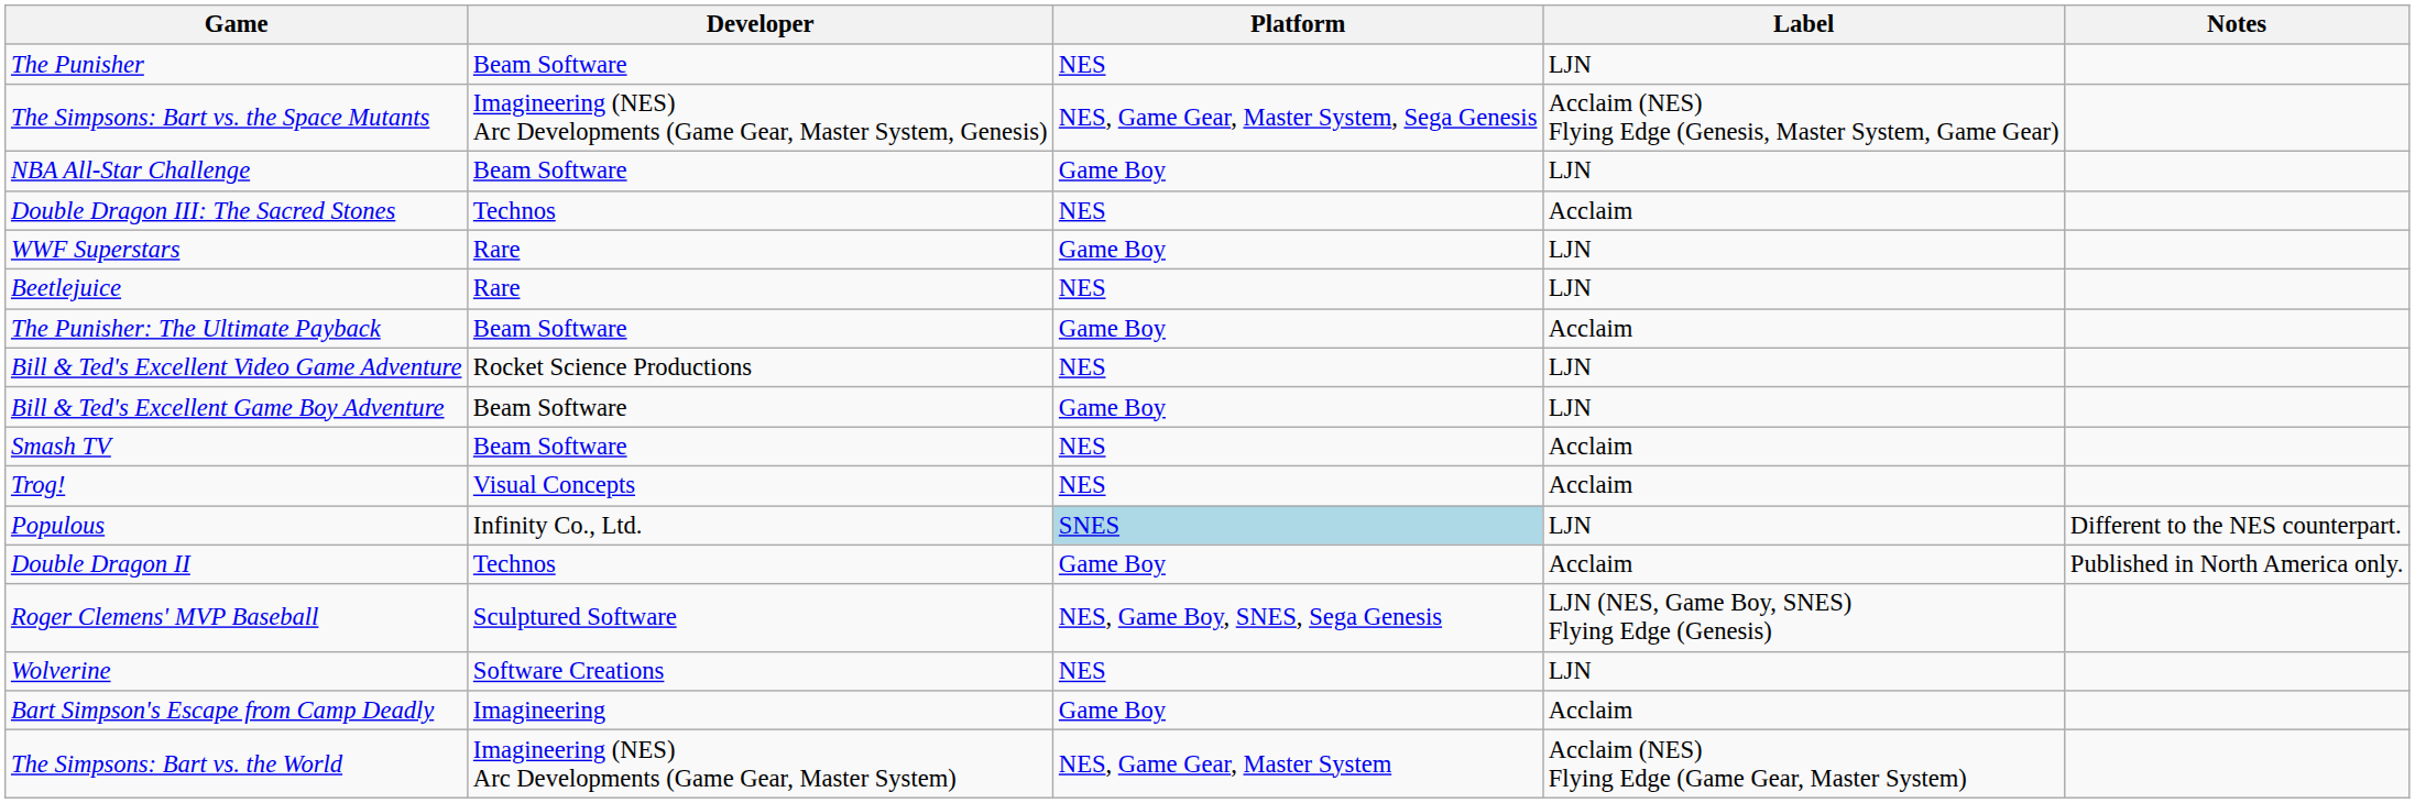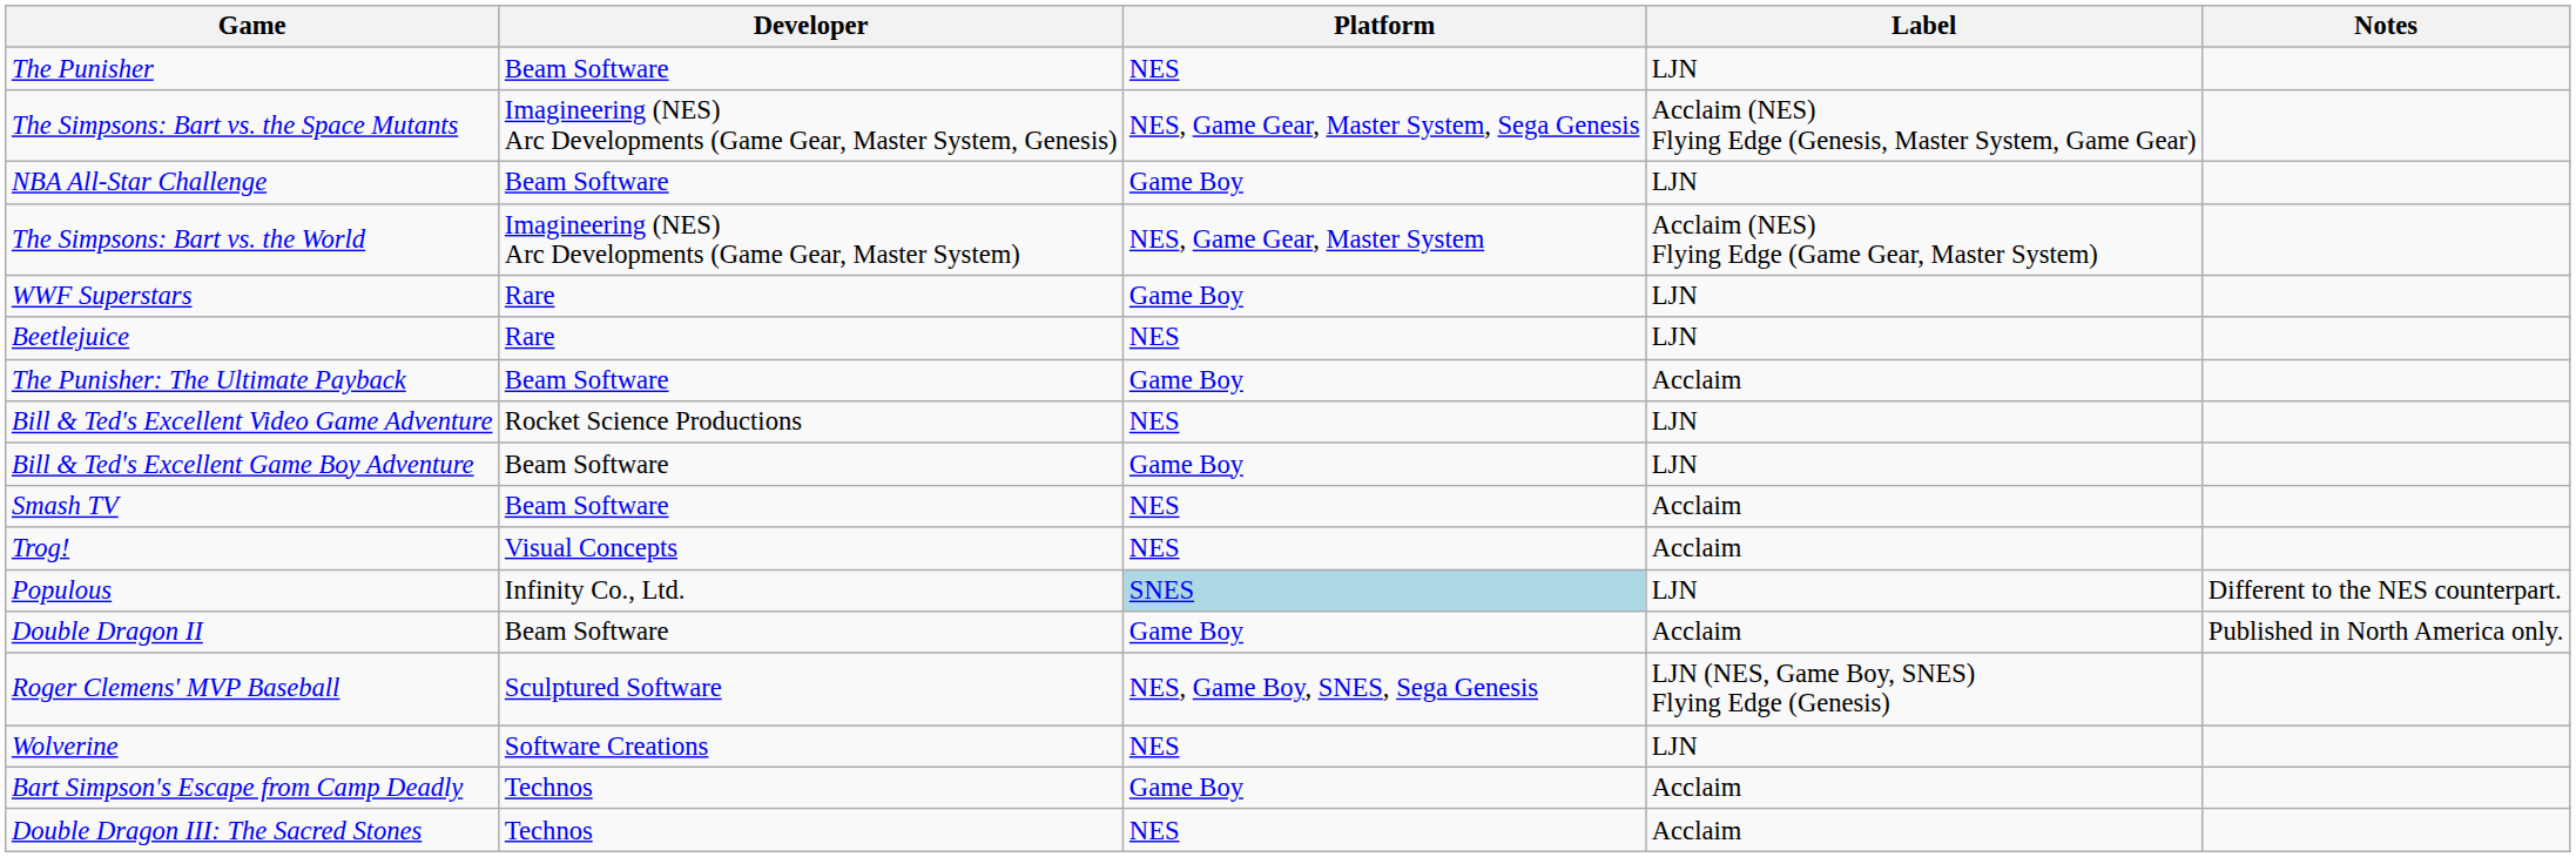 <table class="wikitable sortable">
 <tr>
 <th>Game</th>
 <th>Developer</th>
 <th>Platform</th>
 <th>Label</th>
 <th>Notes</th>
 </tr>
 <tr>
 <td><em><a href='#'>The Punisher</a></em></td>
 <td><a href='#'>Beam Software</a></td>
 <td><a href='#'>NES</a></td>
 <td>LJN</td>
 <td></td>
 </tr>
 <tr>
 <td><em><a href='#'>The Simpsons: Bart vs. the Space Mutants</a></em></td>
 <td><a href='#'>Imagineering</a> (NES)<br>Arc Developments (Game Gear, Master System, Genesis)</td>
 <td><a href='#'>NES</a>, <a href='#'>Game Gear</a>, <a href='#'>Master System</a>, <a href='#'>Sega Genesis</a></td>
 <td>Acclaim (NES)<br>Flying Edge (Genesis, Master System, Game Gear)</td>
 <td></td>
 </tr>
 <tr>
 <td><em><a href='#'>NBA All-Star Challenge</a></em></td>
 <td><a href='#'>Beam Software</a></td>
 <td><a href='#'>Game Boy</a></td>
 <td>LJN</td>
 <td></td>
 </tr>
 <tr>
-<td><em><a href='#'>Double Dragon III: The Sacred Stones</a></em></td>
-<td><a href='#'>Technos</a></td>
-<td><a href='#'>NES</a></td>
-<td>Acclaim</td>
+<td><em><a href='#'>The Simpsons: Bart vs. the World</a></em></td>
+<td><a href='#'>Imagineering</a> (NES)<br>Arc Developments (Game Gear, Master System)</td>
+<td><a href='#'>NES</a>, <a href='#'>Game Gear</a>, <a href='#'>Master System</a></td>
+<td>Acclaim (NES)<br>Flying Edge (Game Gear, Master System)</td>
 <td></td>
 </tr>
 <tr>
 <td><em><a href='#'>WWF Superstars</a></em></td>
 <td><a href='#'>Rare</a></td>
 <td><a href='#'>Game Boy</a></td>
 <td>LJN</td>
 <td></td>
 </tr>
 <tr>
 <td><em><a href='#'>Beetlejuice</a></em></td>
 <td><a href='#'>Rare</a></td>
 <td><a href='#'>NES</a></td>
 <td>LJN</td>
 <td></td>
 </tr>
 <tr>
 <td><em><a href='#'>The Punisher: The Ultimate Payback</a></em></td>
 <td><a href='#'>Beam Software</a></td>
 <td><a href='#'>Game Boy</a></td>
 <td>Acclaim</td>
 <td></td>
 </tr>
 <tr>
 <td><em><a href='#'>Bill & Ted's Excellent Video Game Adventure</a></em></td>
 <td>Rocket Science Productions</td>
 <td><a href='#'>NES</a></td>
 <td>LJN</td>
 <td></td>
 </tr>
 <tr>
 <td><em><a href='#'>Bill & Ted's Excellent Game Boy Adventure</a></em></td>
 <td>Beam Software</td>
 <td><a href='#'>Game Boy</a></td>
 <td>LJN</td>
 <td></td>
 </tr>
 <tr>
 <td><em><a href='#'>Smash TV</a></em></td>
 <td><a href='#'>Beam Software</a></td>
 <td><a href='#'>NES</a></td>
 <td>Acclaim</td>
 <td></td>
 </tr>
 <tr>
 <td><em><a href='#'>Trog!</a></em></td>
 <td><a href='#'>Visual Concepts</a></td>
 <td><a href='#'>NES</a></td>
 <td>Acclaim</td>
 <td></td>
 </tr>
 <tr>
 <td><em><a href='#'>Populous</a></em></td>
 <td>Infinity Co., Ltd.</td>
 <td style="background: lightblue;"><a href='#'>SNES</a></td>
 <td>LJN</td>
 <td>Different to the NES counterpart.</td>
 </tr>
 <tr>
 <td><em><a href='#'>Double Dragon II</a></em></td>
-<td><a href='#'>Technos</a></td>
+<td>Beam Software</td>
 <td><a href='#'>Game Boy</a></td>
 <td>Acclaim</td>
 <td>Published in North America only.</td>
 </tr>
 <tr>
 <td><em><a href='#'>Roger Clemens' MVP Baseball</a></em></td>
 <td><a href='#'>Sculptured Software</a></td>
 <td><a href='#'>NES</a>, <a href='#'>Game Boy</a>, <a href='#'>SNES</a>, <a href='#'>Sega Genesis</a></td>
 <td>LJN (NES, Game Boy, SNES)<br>Flying Edge (Genesis)</td>
 <td></td>
 </tr>
 <tr>
 <td><em><a href='#'>Wolverine</a></em></td>
 <td><a href='#'>Software Creations</a></td>
 <td><a href='#'>NES</a></td>
 <td>LJN</td>
 <td></td>
 </tr>
 <tr>
 <td><em><a href='#'>Bart Simpson's Escape from Camp Deadly</a></em></td>
-<td><a href='#'>Imagineering</a></td>
+<td><a href='#'>Technos</a></td>
 <td><a href='#'>Game Boy</a></td>
 <td>Acclaim</td>
 <td></td>
 </tr>
 <tr>
-<td><em><a href='#'>The Simpsons: Bart vs. the World</a></em></td>
-<td><a href='#'>Imagineering</a> (NES)<br>Arc Developments (Game Gear, Master System)</td>
-<td><a href='#'>NES</a>, <a href='#'>Game Gear</a>, <a href='#'>Master System</a></td>
-<td>Acclaim (NES)<br>Flying Edge (Game Gear, Master System)</td>
+<td><em><a href='#'>Double Dragon III: The Sacred Stones</a></em></td>
+<td><a href='#'>Technos</a></td>
+<td><a href='#'>NES</a></td>
+<td>Acclaim</td>
 <td></td>
 </tr>
 </table>
